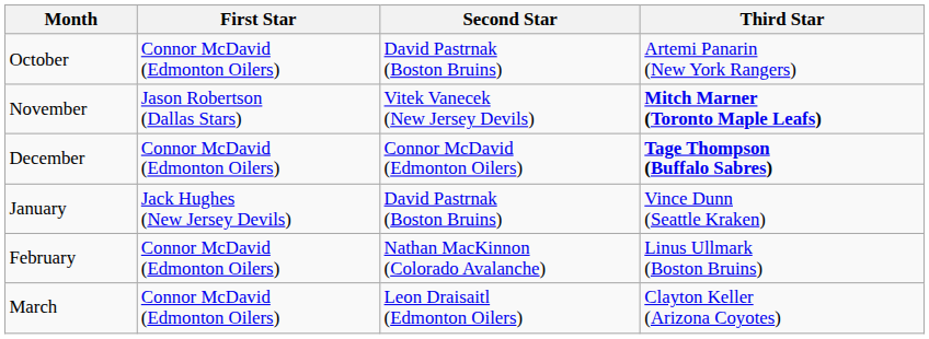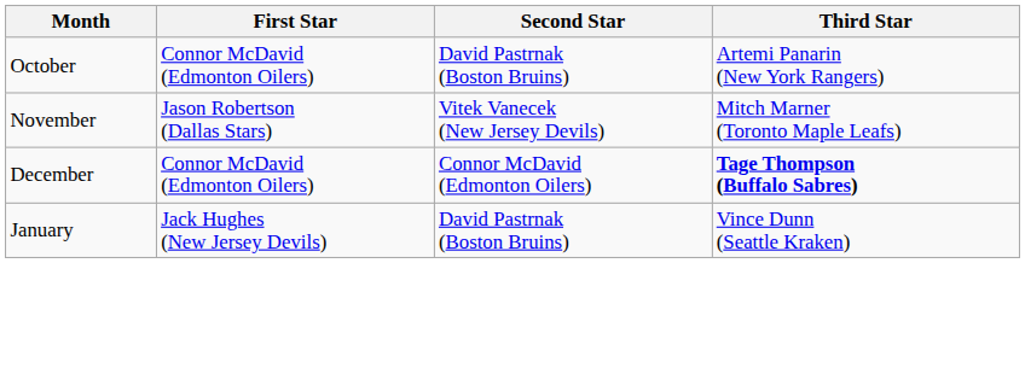 <table class="wikitable" style="width:50em;">
 <tr>
 <th>Month</th>
 <th>First Star</th>
 <th>Second Star</th>
 <th>Third Star</th>
 </tr>
 <tr>
 <td>October</td>
 <td><a href='#'>Connor McDavid</a><br>(<a href='#'>Edmonton Oilers</a>)</td>
 <td><a href='#'>David Pastrnak</a><br>(<a href='#'>Boston Bruins</a>)</td>
 <td><a href='#'>Artemi Panarin</a><br>(<a href='#'>New York Rangers</a>)</td>
 </tr>
 <tr>
 <td>November</td>
 <td><a href='#'>Jason Robertson</a><br>(<a href='#'>Dallas Stars</a>)</td>
 <td><a href='#'>Vitek Vanecek</a><br>(<a href='#'>New Jersey Devils</a>)</td>
-<td><strong><a href='#'>Mitch Marner</a><br>(<a href='#'>Toronto Maple Leafs</a>)</strong></td>
+<td><a href='#'>Mitch Marner</a><br>(<a href='#'>Toronto Maple Leafs</a>)</td>
 </tr>
 <tr>
 <td>December</td>
 <td><a href='#'>Connor McDavid</a><br>(<a href='#'>Edmonton Oilers</a>)</td>
 <td><a href='#'>Connor McDavid</a><br>(<a href='#'>Edmonton Oilers</a>)</td>
 <td><strong><a href='#'>Tage Thompson</a><br>(<a href='#'>Buffalo Sabres</a>)</strong></td>
 </tr>
 <tr>
 <td>January</td>
 <td><a href='#'>Jack Hughes</a><br>(<a href='#'>New Jersey Devils</a>)</td>
 <td><a href='#'>David Pastrnak</a><br>(<a href='#'>Boston Bruins</a>)</td>
 <td><a href='#'>Vince Dunn</a><br>(<a href='#'>Seattle Kraken</a>)</td>
 </tr>
-<tr>
-<td>February</td>
-<td><a href='#'>Connor McDavid</a><br>(<a href='#'>Edmonton Oilers</a>)</td>
-<td><a href='#'>Nathan MacKinnon</a><br>(<a href='#'>Colorado Avalanche</a>)</td>
-<td><a href='#'>Linus Ullmark</a><br>(<a href='#'>Boston Bruins</a>)</td>
-</tr>
-<tr>
-<td>March</td>
-<td><a href='#'>Connor McDavid</a><br>(<a href='#'>Edmonton Oilers</a>)</td>
-<td><a href='#'>Leon Draisaitl</a><br>(<a href='#'>Edmonton Oilers</a>)</td>
-<td><a href='#'>Clayton Keller</a><br>(<a href='#'>Arizona Coyotes</a>)</td>
-</tr>
 </table>
